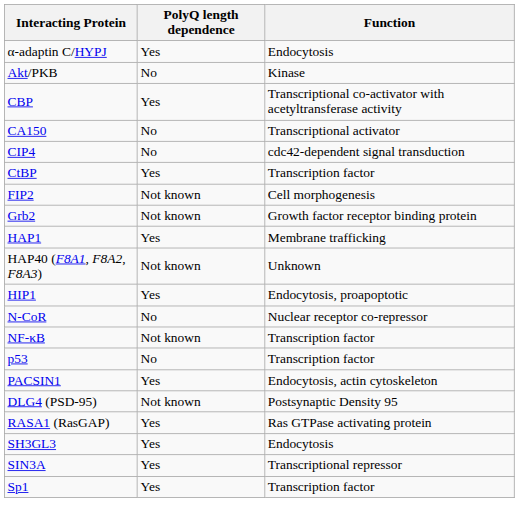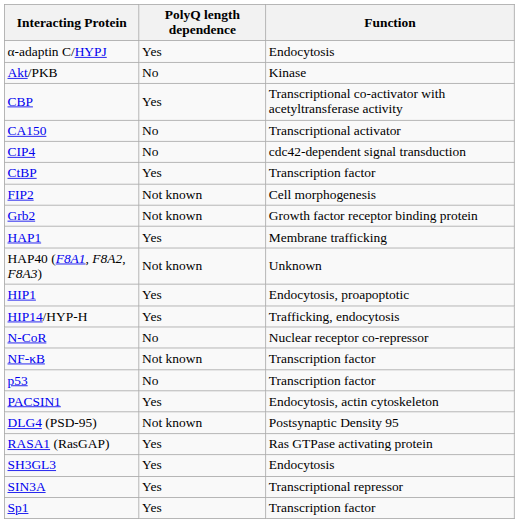 <table class="wikitable">
 <tr>
 <th>Interacting Protein</th>
 <th>PolyQ length dependence</th>
 <th>Function</th>
 </tr>
 <tr>
 <td>α-adaptin C/<a href='#'>HYPJ</a></td>
 <td>Yes</td>
 <td>Endocytosis</td>
 </tr>
 <tr>
 <td><a href='#'>Akt</a>/PKB</td>
 <td>No</td>
 <td>Kinase</td>
 </tr>
 <tr>
 <td><a href='#'>CBP</a></td>
 <td>Yes</td>
 <td>Transcriptional co-activator with acetyltransferase activity</td>
 </tr>
 <tr>
 <td><a href='#'>CA150</a></td>
 <td>No</td>
 <td>Transcriptional activator</td>
 </tr>
 <tr>
 <td><a href='#'>CIP4</a></td>
 <td>No</td>
 <td>cdc42-dependent signal transduction</td>
 </tr>
 <tr>
 <td><a href='#'>CtBP</a></td>
 <td>Yes</td>
 <td>Transcription factor</td>
 </tr>
 <tr>
 <td><a href='#'>FIP2</a></td>
 <td>Not known</td>
 <td>Cell morphogenesis</td>
 </tr>
 <tr>
 <td><a href='#'>Grb2</a></td>
 <td>Not known</td>
 <td>Growth factor receptor binding protein</td>
 </tr>
 <tr>
 <td><a href='#'>HAP1</a></td>
 <td>Yes</td>
 <td>Membrane trafficking</td>
 </tr>
 <tr>
 <td>HAP40	(<em><a href='#'>F8A1</a></em>, <em>F8A2</em>, <em>F8A3</em>)</td>
 <td>Not known</td>
 <td>Unknown</td>
 </tr>
 <tr>
 <td><a href='#'>HIP1</a></td>
 <td>Yes</td>
 <td>Endocytosis, proapoptotic</td>
 </tr>
 <tr>
+<td><a href='#'>HIP14</a>/HYP-H</td>
+<td>Yes</td>
+<td>Trafficking, endocytosis</td>
+</tr>
+<tr>
 <td><a href='#'>N-CoR</a></td>
 <td>No</td>
 <td>Nuclear receptor co-repressor</td>
 </tr>
 <tr>
 <td><a href='#'>NF-κB</a></td>
 <td>Not known</td>
 <td>Transcription factor</td>
 </tr>
 <tr>
 <td><a href='#'>p53</a></td>
 <td>No</td>
 <td>Transcription factor</td>
 </tr>
 <tr>
 <td><a href='#'>PACSIN1</a></td>
 <td>Yes</td>
 <td>Endocytosis, actin cytoskeleton</td>
 </tr>
 <tr>
 <td><a href='#'>DLG4</a> (PSD-95)</td>
 <td>Not known</td>
 <td>Postsynaptic Density 95</td>
 </tr>
 <tr>
 <td><a href='#'>RASA1</a> (RasGAP)</td>
 <td>Yes</td>
 <td>Ras GTPase activating protein</td>
 </tr>
 <tr>
 <td><a href='#'>SH3GL3</a></td>
 <td>Yes</td>
 <td>Endocytosis</td>
 </tr>
 <tr>
 <td><a href='#'>SIN3A</a></td>
 <td>Yes</td>
 <td>Transcriptional repressor</td>
 </tr>
 <tr>
 <td><a href='#'>Sp1</a></td>
 <td>Yes</td>
 <td>Transcription factor</td>
 </tr>
 </table>
